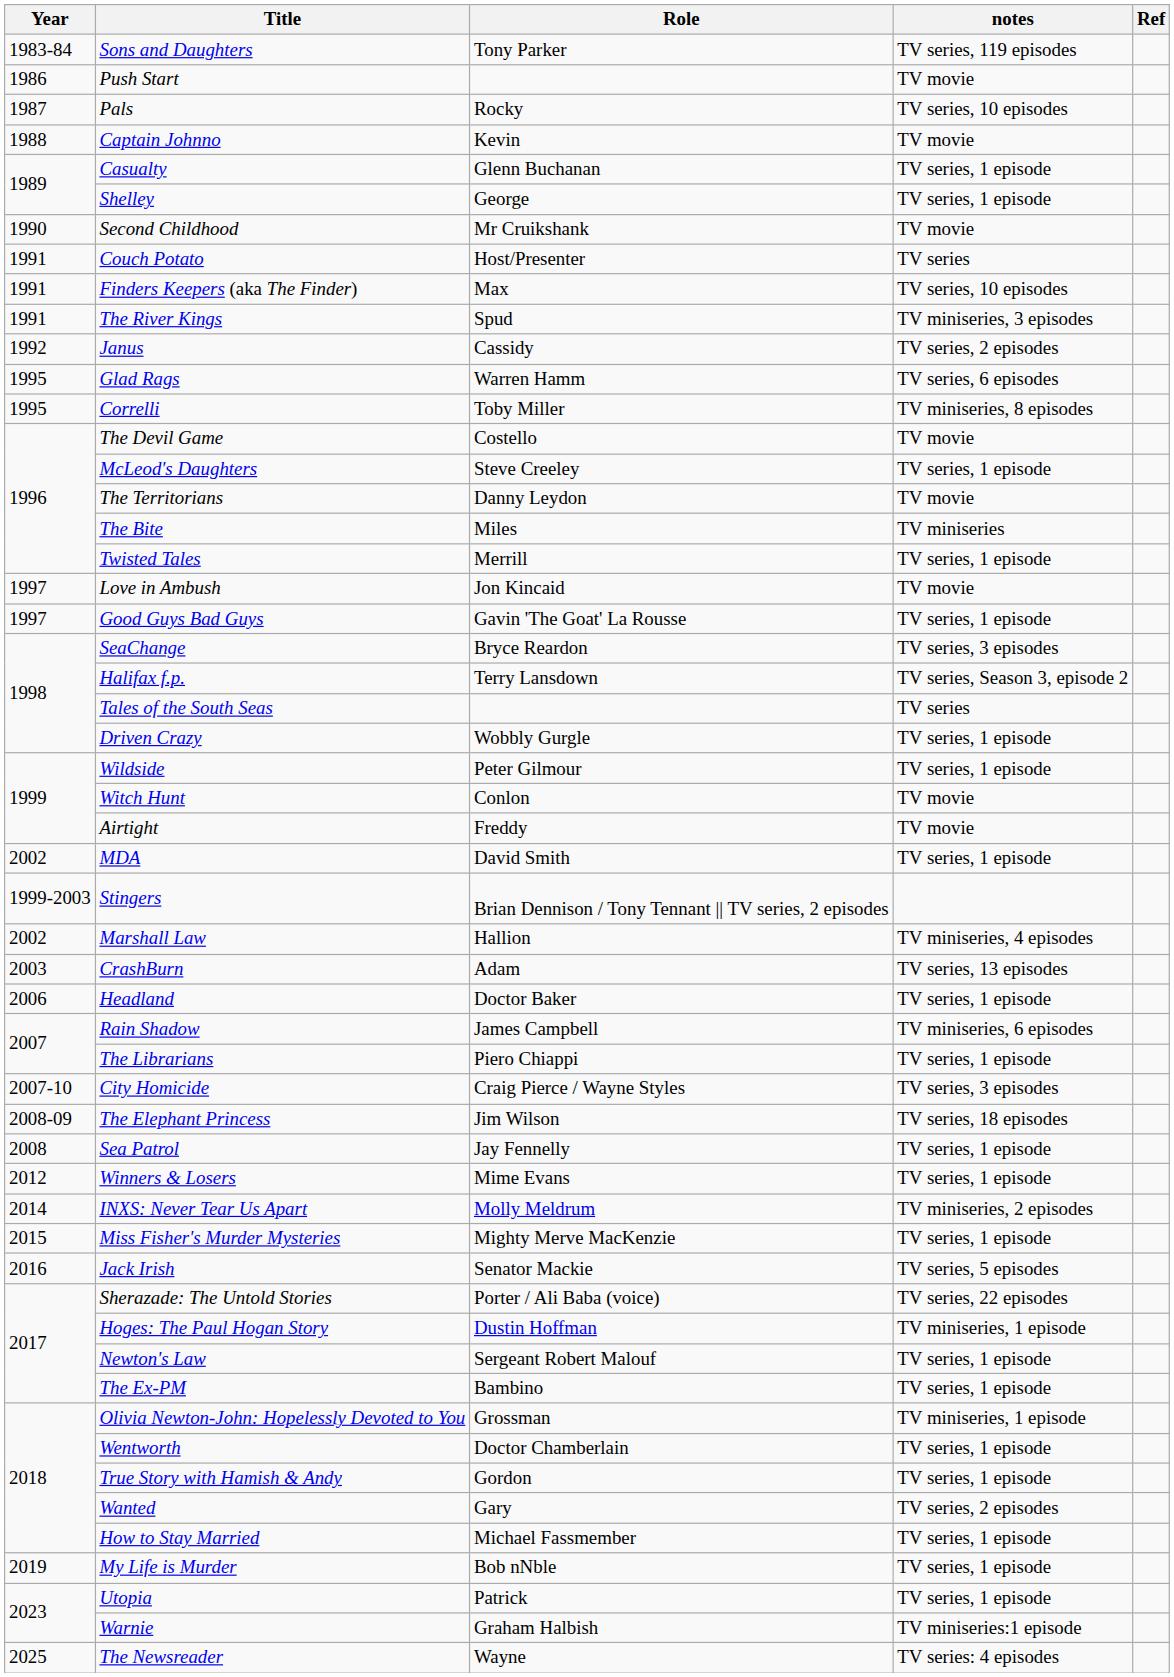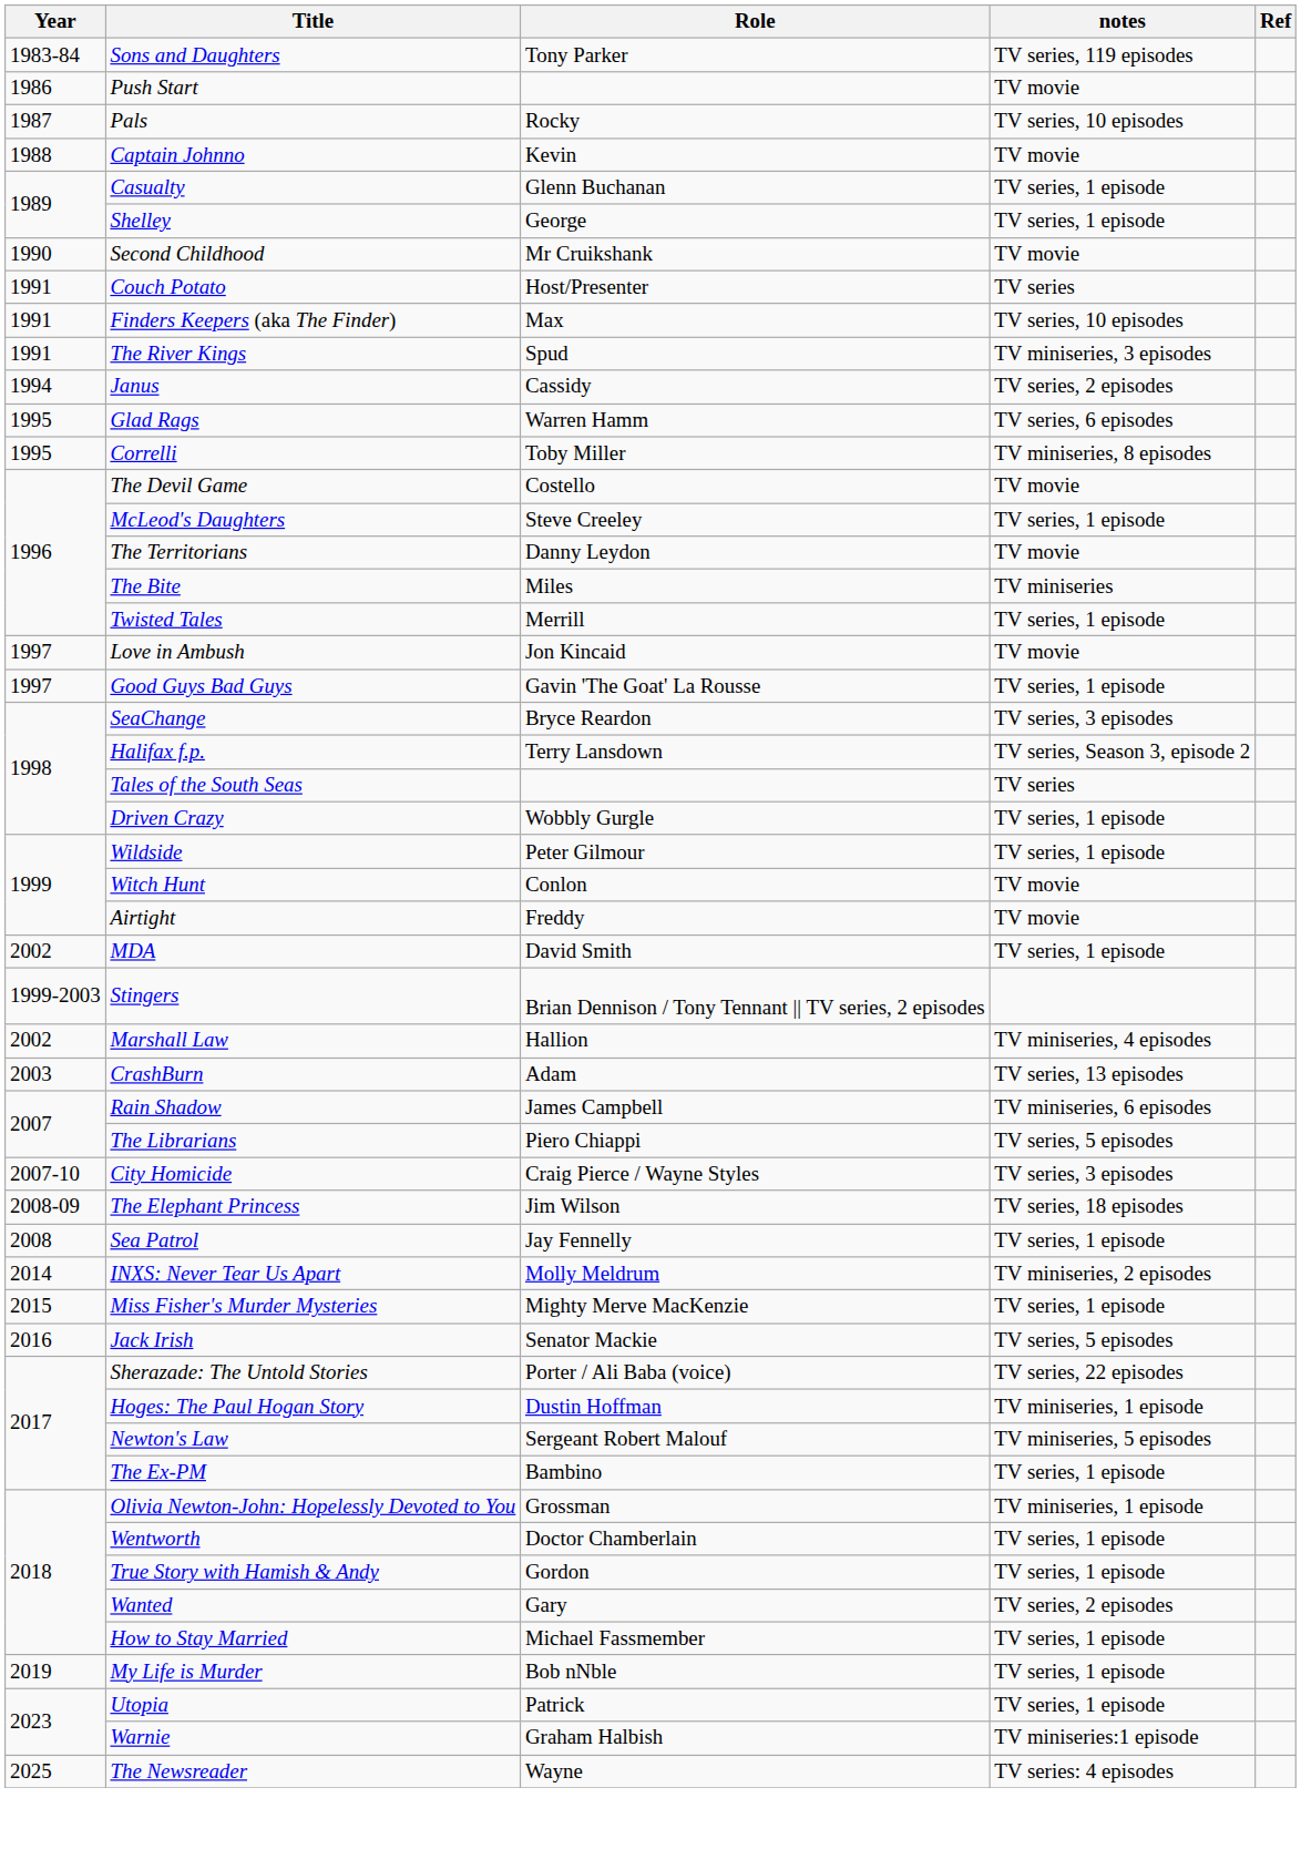 <table class="wikitable sortable">
 <tr>
 <th>Year</th>
 <th>Title</th>
 <th>Role</th>
 <th>notes</th>
 <th>Ref</th>
 </tr>
 <tr>
 <td>1983-84</td>
 <td><em><a href='#'>Sons and Daughters</a></em></td>
 <td>Tony Parker</td>
 <td>TV series, 119 episodes</td>
 <td></td>
 </tr>
 <tr>
 <td>1986</td>
 <td><em>Push Start</em></td>
 <td></td>
 <td>TV movie</td>
 <td></td>
 </tr>
 <tr>
 <td>1987</td>
 <td><em>Pals</em></td>
 <td>Rocky</td>
 <td>TV series, 10 episodes</td>
 <td></td>
 </tr>
 <tr>
 <td>1988</td>
 <td><em><a href='#'>Captain Johnno</a></em></td>
 <td>Kevin</td>
 <td>TV movie</td>
 <td></td>
 </tr>
 <tr>
 <td rowspan="2">1989</td>
 <td><em><a href='#'>Casualty</a></em></td>
 <td>Glenn Buchanan</td>
 <td>TV series, 1 episode</td>
 <td></td>
 </tr>
 <tr>
 <td><em><a href='#'>Shelley</a></em></td>
 <td>George</td>
 <td>TV series, 1 episode</td>
 <td></td>
 </tr>
 <tr>
 <td>1990</td>
 <td><em>Second Childhood</em></td>
 <td>Mr Cruikshank</td>
 <td>TV movie</td>
 <td></td>
 </tr>
 <tr>
 <td>1991</td>
 <td><em><a href='#'>Couch Potato</a></em></td>
 <td>Host/Presenter</td>
 <td>TV series</td>
 <td></td>
 </tr>
 <tr>
 <td>1991</td>
 <td><em><a href='#'>Finders Keepers</a></em> (aka <em>The Finder</em>)</td>
 <td>Max</td>
 <td>TV series, 10 episodes</td>
 <td></td>
 </tr>
 <tr>
 <td>1991</td>
 <td><em><a href='#'>The River Kings</a></em></td>
 <td>Spud</td>
 <td>TV miniseries, 3 episodes</td>
 <td></td>
 </tr>
 <tr>
-<td>1992</td>
+<td>1994</td>
 <td><em><a href='#'>Janus</a></em></td>
 <td>Cassidy</td>
 <td>TV series, 2 episodes</td>
 <td></td>
 </tr>
 <tr>
 <td>1995</td>
 <td><em><a href='#'>Glad Rags</a></em></td>
 <td>Warren Hamm</td>
 <td>TV series, 6 episodes</td>
 <td></td>
 </tr>
 <tr>
 <td>1995</td>
 <td><em><a href='#'>Correlli</a></em></td>
 <td>Toby Miller</td>
 <td>TV miniseries, 8 episodes</td>
 <td></td>
 </tr>
 <tr>
 <td rowspan="5">1996</td>
 <td><em>The Devil Game</em></td>
 <td>Costello</td>
 <td>TV movie</td>
 <td></td>
 </tr>
 <tr>
 <td><em><a href='#'>McLeod's Daughters</a></em></td>
 <td>Steve Creeley</td>
 <td>TV series, 1 episode</td>
 <td></td>
 </tr>
 <tr>
 <td><em>The Territorians</em></td>
 <td>Danny Leydon</td>
 <td>TV movie</td>
 <td></td>
 </tr>
 <tr>
 <td><em><a href='#'>The Bite</a></em></td>
 <td>Miles</td>
 <td>TV miniseries</td>
 <td></td>
 </tr>
 <tr>
 <td><em><a href='#'>Twisted Tales</a></em></td>
 <td>Merrill</td>
 <td>TV series, 1 episode</td>
 <td></td>
 </tr>
 <tr>
 <td>1997</td>
 <td><em>Love in Ambush</em></td>
 <td>Jon Kincaid</td>
 <td>TV movie</td>
 <td></td>
 </tr>
 <tr>
 <td>1997</td>
 <td><em><a href='#'>Good Guys Bad Guys</a></em></td>
 <td>Gavin 'The Goat' La Rousse</td>
 <td>TV series, 1 episode</td>
 <td></td>
 </tr>
 <tr>
 <td rowspan="4">1998</td>
 <td><em><a href='#'>SeaChange</a></em></td>
 <td>Bryce Reardon</td>
 <td>TV series, 3 episodes</td>
 <td></td>
 </tr>
 <tr>
 <td><em><a href='#'>Halifax f.p.</a></em></td>
 <td>Terry Lansdown</td>
 <td>TV series, Season 3, episode 2</td>
 <td></td>
 </tr>
 <tr>
 <td><em><a href='#'>Tales of the South Seas</a></em></td>
 <td></td>
 <td>TV series</td>
 <td></td>
 </tr>
 <tr>
 <td><em><a href='#'>Driven Crazy</a></em></td>
 <td>Wobbly Gurgle</td>
 <td>TV series, 1 episode</td>
 <td></td>
 </tr>
 <tr>
 <td rowspan="3">1999</td>
 <td><em><a href='#'>Wildside</a></em></td>
 <td>Peter Gilmour</td>
 <td>TV series, 1 episode</td>
 <td></td>
 </tr>
 <tr>
 <td><em><a href='#'>Witch Hunt</a></em></td>
 <td>Conlon</td>
 <td>TV movie</td>
 <td></td>
 </tr>
 <tr>
 <td><em>Airtight</em></td>
 <td>Freddy</td>
 <td>TV movie</td>
 <td></td>
 </tr>
 <tr>
 <td>2002</td>
 <td><em><a href='#'>MDA</a></em></td>
 <td>David Smith</td>
 <td>TV series, 1 episode</td>
 <td></td>
 </tr>
 <tr>
 <td>1999-2003</td>
 <td><em><a href='#'>Stingers</a></em></td>
 <td><br>Brian Dennison / Tony Tennant || TV series, 2 episodes</td>
 <td></td>
 </tr>
 <tr>
 <td>2002</td>
 <td><em><a href='#'>Marshall Law</a></em></td>
 <td>Hallion</td>
 <td>TV miniseries, 4 episodes</td>
 <td></td>
 </tr>
 <tr>
 <td>2003</td>
 <td><em><a href='#'>CrashBurn</a></em></td>
 <td>Adam</td>
 <td>TV series, 13 episodes</td>
 <td></td>
 </tr>
 <tr>
-<td>2006</td>
-<td><em><a href='#'>Headland</a></em></td>
-<td>Doctor Baker</td>
-<td>TV series, 1 episode</td>
-<td></td>
-</tr>
-<tr>
 <td rowspan="2">2007</td>
 <td><em><a href='#'>Rain Shadow</a></em></td>
 <td>James Campbell</td>
 <td>TV miniseries, 6 episodes</td>
 <td></td>
 </tr>
 <tr>
 <td><em><a href='#'>The Librarians</a></em></td>
 <td>Piero Chiappi</td>
-<td>TV series, 1 episode</td>
+<td>TV series, 5 episodes</td>
 <td></td>
 </tr>
 <tr>
 <td>2007-10</td>
 <td><em><a href='#'>City Homicide</a></em></td>
 <td>Craig Pierce / Wayne Styles</td>
 <td>TV series, 3 episodes</td>
 <td></td>
 </tr>
 <tr>
 <td>2008-09</td>
 <td><em><a href='#'>The Elephant Princess</a></em></td>
 <td>Jim Wilson</td>
 <td>TV series, 18 episodes</td>
 <td></td>
 </tr>
 <tr>
 <td>2008</td>
 <td><em><a href='#'>Sea Patrol</a></em></td>
 <td>Jay Fennelly</td>
-<td>TV series, 1 episode</td>
-<td></td>
-</tr>
-<tr>
-<td>2012</td>
-<td><em><a href='#'>Winners & Losers</a></em></td>
-<td>Mime Evans</td>
 <td>TV series, 1 episode</td>
 <td></td>
 </tr>
 <tr>
 <td>2014</td>
 <td><em><a href='#'>INXS: Never Tear Us Apart</a></em></td>
 <td><a href='#'>Molly Meldrum</a></td>
 <td>TV miniseries, 2 episodes</td>
 <td></td>
 </tr>
 <tr>
 <td>2015</td>
 <td><em><a href='#'>Miss Fisher's Murder Mysteries</a></em></td>
 <td>Mighty Merve MacKenzie</td>
 <td>TV series, 1 episode</td>
 <td></td>
 </tr>
 <tr>
 <td>2016</td>
 <td><em><a href='#'>Jack Irish</a></em></td>
 <td>Senator Mackie</td>
 <td>TV series, 5 episodes</td>
 <td></td>
 </tr>
 <tr>
 <td rowspan="4">2017</td>
 <td><em>Sherazade: The Untold Stories</em></td>
 <td>Porter / Ali Baba (voice)</td>
 <td>TV series, 22 episodes</td>
 <td></td>
 </tr>
 <tr>
 <td><em><a href='#'>Hoges: The Paul Hogan Story</a></em></td>
 <td><a href='#'>Dustin Hoffman</a></td>
 <td>TV miniseries, 1 episode</td>
 <td></td>
 </tr>
 <tr>
 <td><em><a href='#'>Newton's Law</a></em></td>
 <td>Sergeant Robert Malouf</td>
-<td>TV series, 1 episode</td>
+<td>TV miniseries, 5 episodes</td>
 <td></td>
 </tr>
 <tr>
 <td><em><a href='#'>The Ex-PM</a></em></td>
 <td>Bambino</td>
 <td>TV series, 1 episode</td>
 <td></td>
 </tr>
 <tr>
 <td rowspan="5">2018</td>
 <td><em><a href='#'>Olivia Newton-John: Hopelessly Devoted to You</a></em></td>
 <td>Grossman</td>
 <td>TV miniseries, 1 episode</td>
 <td></td>
 </tr>
 <tr>
 <td><em><a href='#'>Wentworth</a></em></td>
 <td>Doctor Chamberlain</td>
 <td>TV series, 1 episode</td>
 <td></td>
 </tr>
 <tr>
 <td><em><a href='#'>True Story with Hamish & Andy</a></em></td>
 <td>Gordon</td>
 <td>TV series, 1 episode</td>
 <td></td>
 </tr>
 <tr>
 <td><em><a href='#'>Wanted</a></em></td>
 <td>Gary</td>
 <td>TV series, 2 episodes</td>
 <td></td>
 </tr>
 <tr>
 <td><em><a href='#'>How to Stay Married</a></em></td>
 <td>Michael Fassmember</td>
 <td>TV series, 1 episode</td>
 <td></td>
 </tr>
 <tr>
 <td>2019</td>
 <td><em><a href='#'>My Life is Murder</a></em></td>
 <td>Bob nNble</td>
 <td>TV series, 1 episode</td>
 <td></td>
 </tr>
 <tr>
 <td rowspan="2">2023</td>
 <td><em><a href='#'>Utopia</a></em></td>
 <td>Patrick</td>
 <td>TV series, 1 episode</td>
 <td></td>
 </tr>
 <tr>
 <td><a href='#'><em>Warnie</em></a></td>
 <td>Graham Halbish</td>
 <td>TV miniseries:1 episode</td>
 <td></td>
 </tr>
 <tr>
 <td>2025</td>
 <td><a href='#'><em>The Newsreader</em></a></td>
 <td>Wayne</td>
 <td>TV series: 4 episodes</td>
 <td></td>
 </tr>
 </table>
